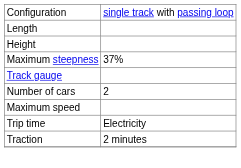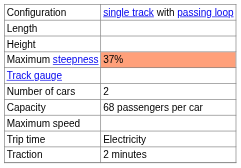 <table border="1" cellspacing="0" cellpadding="3" style="border-collapse:collapse; font-size:95%;margin-right:10px; margin-bottom:5px;">
 <tr>
 <td>Configuration</td>
 <td><a href='#'>single track</a> with <a href='#'>passing loop</a></td>
 </tr>
 <tr>
 <td>Length</td>
 <td></td>
 </tr>
 <tr>
 <td>Height</td>
 <td></td>
 </tr>
 <tr>
 <td>Maximum <a href='#'>steepness</a></td>
-<td>37%</td>
+<td style="background: lightsalmon;">37%</td>
 </tr>
 <tr>
 <td><a href='#'>Track gauge</a></td>
 <td></td>
 </tr>
 <tr>
 <td>Number of cars</td>
 <td>2</td>
+</tr>
+<tr>
+<td>Capacity</td>
+<td>68 passengers per car</td>
 </tr>
 <tr>
 <td>Maximum speed</td>
 <td></td>
 </tr>
 <tr>
 <td>Trip time</td>
 <td>Electricity</td>
 </tr>
 <tr>
 <td>Traction</td>
 <td>2 minutes</td>
 </tr>
 <tr>
 </tr>
 </table>
